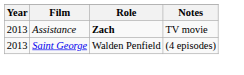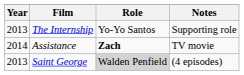 <table class="wikitable">
 <tr>
 </tr>
 <tr>
 <th>Year</th>
 <th>Film</th>
 <th>Role</th>
 <th>Notes</th>
 </tr>
 <tr>
 <td>2013</td>
+<td><em><a href='#'>The Internship</a></em></td>
+<td>Yo-Yo Santos</td>
+<td>Supporting role</td>
+</tr>
+<tr>
+<td>2014</td>
 <td><em>Assistance</em></td>
 <td><strong>Zach</strong></td>
 <td>TV movie</td>
 </tr>
 <tr>
 <td>2013</td>
 <td><em><a href='#'>Saint George</a></em></td>
-<td>Walden Penfield</td>
+<td style="background: lightgrey;">Walden Penfield</td>
 <td>(4 episodes)</td>
 </tr>
 </table>
